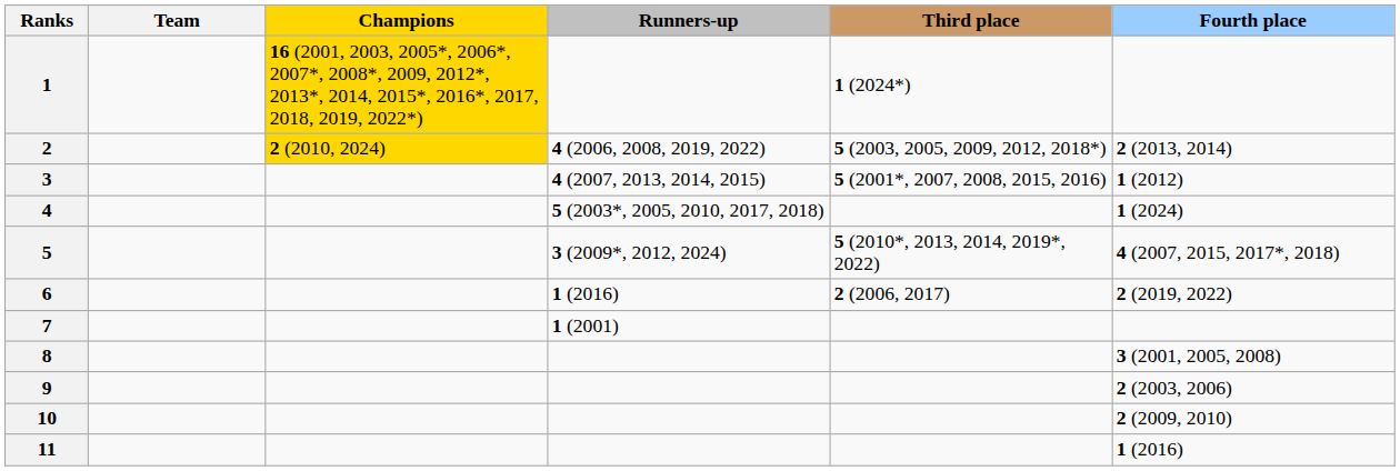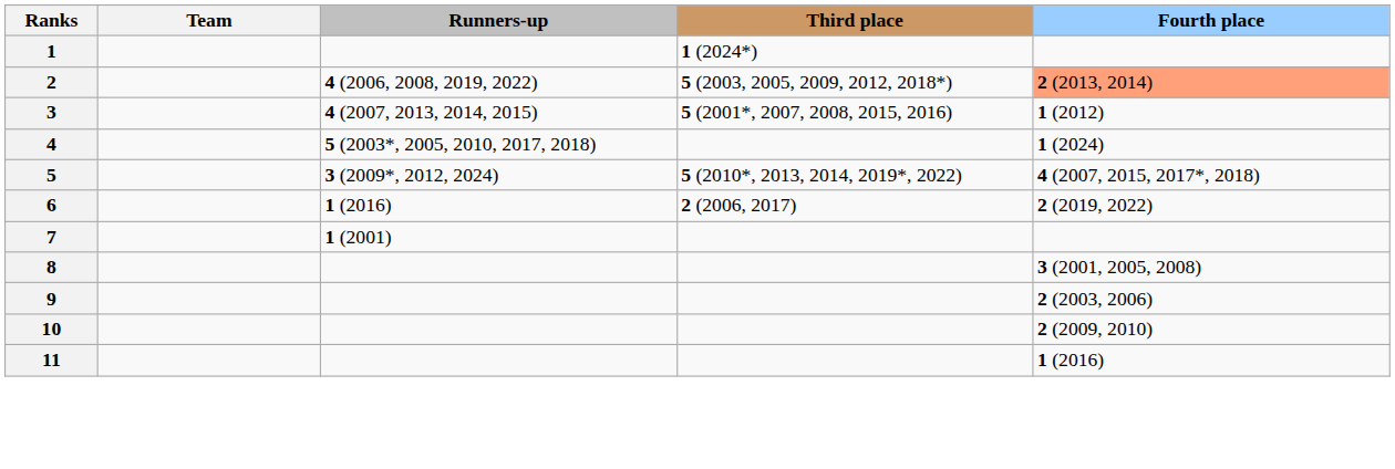 <table class="wikitable" width=90%>
 <tr>
 <th width=1%>Ranks</th>
 <th width=5%>Team</th>
-<th width=8% style="background:gold;">Champions</th>
 <th width=8% style="background:silver;">Runners-up</th>
 <th width=8% style="background:#cc9966;">Third place</th>
 <th width=8% style="background:#9acdff;">Fourth place</th>
 </tr>
 <tr>
 <th>1</th>
 <td></td>
-<td style="background:gold;"><strong>16</strong> (2001, 2003, 2005*, 2006*, 2007*, 2008*, 2009, 2012*, 2013*, 2014, 2015*, 2016*, 2017, 2018, 2019, 2022*)</td>
 <td></td>
 <td><strong>1</strong> (2024*)</td>
 <td></td>
 </tr>
 <tr>
 <th>2</th>
 <td></td>
-<td style="background:gold;"><strong>2</strong> (2010, 2024)</td>
 <td><strong>4</strong> (2006, 2008, 2019, 2022)</td>
 <td><strong>5</strong> (2003, 2005, 2009, 2012, 2018*)</td>
-<td><strong>2</strong> (2013, 2014)</td>
+<td style="background: lightsalmon;"><strong>2</strong> (2013, 2014)</td>
 </tr>
 <tr>
 <th>3</th>
-<td></td>
 <td></td>
 <td><strong>4</strong> (2007, 2013, 2014, 2015)</td>
 <td><strong>5</strong> (2001*, 2007, 2008, 2015, 2016)</td>
 <td><strong>1</strong> (2012)</td>
 </tr>
 <tr>
 <th>4</th>
 <td></td>
-<td></td>
 <td><strong>5</strong> (2003*, 2005, 2010, 2017, 2018)</td>
 <td></td>
 <td><strong>1</strong> (2024)</td>
 </tr>
 <tr>
 <th>5</th>
-<td></td>
 <td></td>
 <td><strong>3</strong> (2009*, 2012, 2024)</td>
 <td><strong>5</strong> (2010*, 2013, 2014, 2019*, 2022)</td>
 <td><strong>4</strong> (2007, 2015, 2017*, 2018)</td>
 </tr>
 <tr>
 <th>6</th>
 <td></td>
-<td></td>
 <td><strong>1</strong> (2016)</td>
 <td><strong>2</strong> (2006, 2017)</td>
 <td><strong>2</strong> (2019, 2022)</td>
 </tr>
 <tr>
 <th>7</th>
-<td></td>
 <td></td>
 <td><strong>1</strong> (2001)</td>
 <td></td>
 <td></td>
 </tr>
 <tr>
 <th>8</th>
 <td></td>
 <td></td>
 <td></td>
-<td></td>
 <td><strong>3</strong> (2001, 2005, 2008)</td>
 </tr>
 <tr>
 <th>9</th>
-<td></td>
 <td></td>
 <td></td>
 <td></td>
 <td><strong>2</strong> (2003, 2006)</td>
 </tr>
 <tr>
 <th>10</th>
 <td></td>
 <td></td>
 <td></td>
-<td></td>
 <td><strong>2</strong> (2009, 2010)</td>
 </tr>
 <tr>
 <th>11</th>
 <td></td>
 <td></td>
 <td></td>
-<td></td>
 <td><strong>1</strong> (2016)</td>
 </tr>
 </table>
